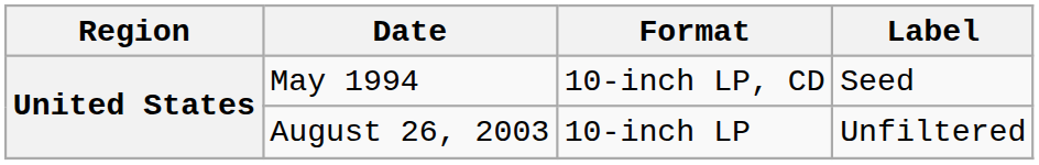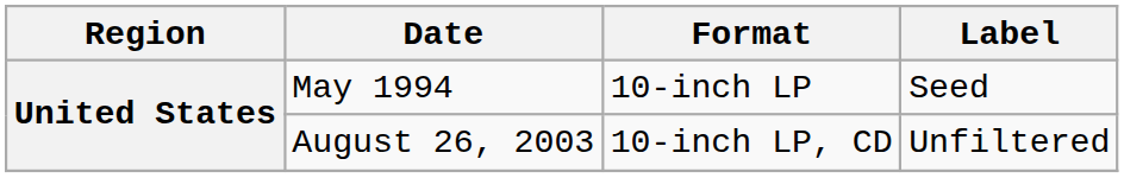 <table class="wikitable plainrowheaders">
 <tr>
 <th scope="col">Region</th>
 <th scope="col">Date</th>
 <th scope="col">Format</th>
 <th scope="col">Label</th>
 </tr>
 <tr>
 <th scope="row" rowspan="2">United States</th>
 <td>May 1994</td>
-<td>10-inch LP, CD</td>
+<td>10-inch LP</td>
 <td>Seed</td>
 </tr>
 <tr>
 <td>August 26, 2003</td>
-<td>10-inch LP</td>
+<td>10-inch LP, CD</td>
 <td>Unfiltered</td>
 </tr>
 <tr>
 </tr>
 </table>
